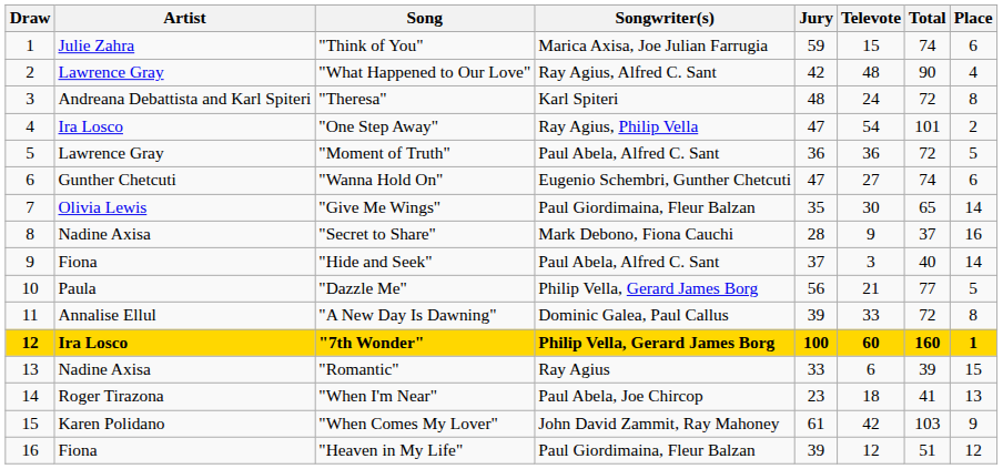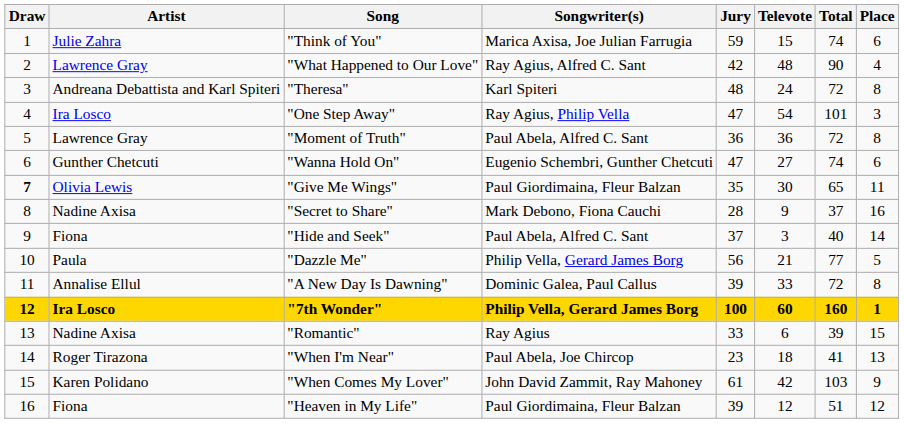 <table class="sortable wikitable" style="margin: 1em auto 1em auto; text-align:center">
 <tr>
 <th>Draw</th>
 <th>Artist</th>
 <th>Song</th>
 <th>Songwriter(s)</th>
 <th>Jury</th>
 <th>Televote</th>
 <th>Total</th>
 <th>Place</th>
 </tr>
 <tr>
 <td>1</td>
 <td align="left"><a href='#'>Julie Zahra</a></td>
 <td align="left">"Think of You"</td>
 <td align="left">Marica Axisa, Joe Julian Farrugia</td>
 <td>59</td>
 <td>15</td>
 <td>74</td>
 <td>6</td>
 </tr>
 <tr>
 <td>2</td>
 <td align="left"><a href='#'>Lawrence Gray</a></td>
 <td align="left">"What Happened to Our Love"</td>
 <td align="left">Ray Agius, Alfred C. Sant</td>
 <td>42</td>
 <td>48</td>
 <td>90</td>
 <td>4</td>
 </tr>
 <tr>
 <td>3</td>
 <td align="left">Andreana Debattista and Karl Spiteri</td>
 <td align="left">"Theresa"</td>
 <td align="left">Karl Spiteri</td>
 <td>48</td>
 <td>24</td>
 <td>72</td>
 <td>8</td>
 </tr>
 <tr>
 <td>4</td>
 <td align="left"><a href='#'>Ira Losco</a></td>
 <td align="left">"One Step Away"</td>
 <td align="left">Ray Agius, <a href='#'>Philip Vella</a></td>
 <td>47</td>
 <td>54</td>
 <td>101</td>
-<td>2</td>
+<td>3</td>
 </tr>
 <tr>
 <td>5</td>
 <td align="left">Lawrence Gray</td>
 <td align="left">"Moment of Truth"</td>
 <td align="left">Paul Abela, Alfred C. Sant</td>
 <td>36</td>
 <td>36</td>
 <td>72</td>
-<td>5</td>
+<td>8</td>
 </tr>
 <tr>
 <td>6</td>
 <td align="left">Gunther Chetcuti</td>
 <td align="left">"Wanna Hold On"</td>
 <td align="left">Eugenio Schembri, Gunther Chetcuti</td>
 <td>47</td>
 <td>27</td>
 <td>74</td>
 <td>6</td>
 </tr>
 <tr>
-<td>7</td>
+<td><strong>7</strong></td>
 <td align="left"><a href='#'>Olivia Lewis</a></td>
 <td align="left">"Give Me Wings"</td>
 <td align="left">Paul Giordimaina, Fleur Balzan</td>
 <td>35</td>
 <td>30</td>
 <td>65</td>
-<td>14</td>
+<td>11</td>
 </tr>
 <tr>
 <td>8</td>
 <td align="left">Nadine Axisa</td>
 <td align="left">"Secret to Share"</td>
 <td align="left">Mark Debono, Fiona Cauchi</td>
 <td>28</td>
 <td>9</td>
 <td>37</td>
 <td>16</td>
 </tr>
 <tr>
 <td>9</td>
 <td align="left">Fiona</td>
 <td align="left">"Hide and Seek"</td>
 <td align="left">Paul Abela, Alfred C. Sant</td>
 <td>37</td>
 <td>3</td>
 <td>40</td>
 <td>14</td>
 </tr>
 <tr>
 <td>10</td>
 <td align="left">Paula</td>
 <td align="left">"Dazzle Me"</td>
 <td align="left">Philip Vella, <a href='#'>Gerard James Borg</a></td>
 <td>56</td>
 <td>21</td>
 <td>77</td>
 <td>5</td>
 </tr>
 <tr>
 <td>11</td>
 <td align="left">Annalise Ellul</td>
 <td align="left">"A New Day Is Dawning"</td>
 <td align="left">Dominic Galea, Paul Callus</td>
 <td>39</td>
 <td>33</td>
 <td>72</td>
 <td>8</td>
 </tr>
 <tr style="font-weight:bold; background:gold;">
 <td>12</td>
 <td align="left">Ira Losco</td>
 <td align="left">"7th Wonder"</td>
 <td align="left">Philip Vella, Gerard James Borg</td>
 <td>100</td>
 <td>60</td>
 <td>160</td>
 <td>1</td>
 </tr>
 <tr>
 <td>13</td>
 <td align="left">Nadine Axisa</td>
 <td align="left">"Romantic"</td>
 <td align="left">Ray Agius</td>
 <td>33</td>
 <td>6</td>
 <td>39</td>
 <td>15</td>
 </tr>
 <tr>
 <td>14</td>
 <td align="left">Roger Tirazona</td>
 <td align="left">"When I'm Near"</td>
 <td align="left">Paul Abela, Joe Chircop</td>
 <td>23</td>
 <td>18</td>
 <td>41</td>
 <td>13</td>
 </tr>
 <tr>
 <td>15</td>
 <td align="left">Karen Polidano</td>
 <td align="left">"When Comes My Lover"</td>
 <td align="left">John David Zammit, Ray Mahoney</td>
 <td>61</td>
 <td>42</td>
 <td>103</td>
 <td>9</td>
 </tr>
 <tr>
 <td>16</td>
 <td align="left">Fiona</td>
 <td align="left">"Heaven in My Life"</td>
 <td align="left">Paul Giordimaina, Fleur Balzan</td>
 <td>39</td>
 <td>12</td>
 <td>51</td>
 <td>12</td>
 </tr>
 </table>
